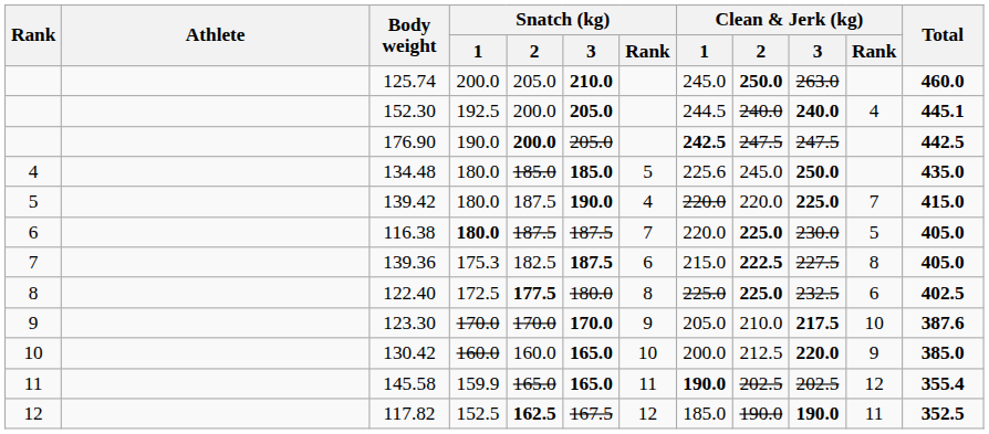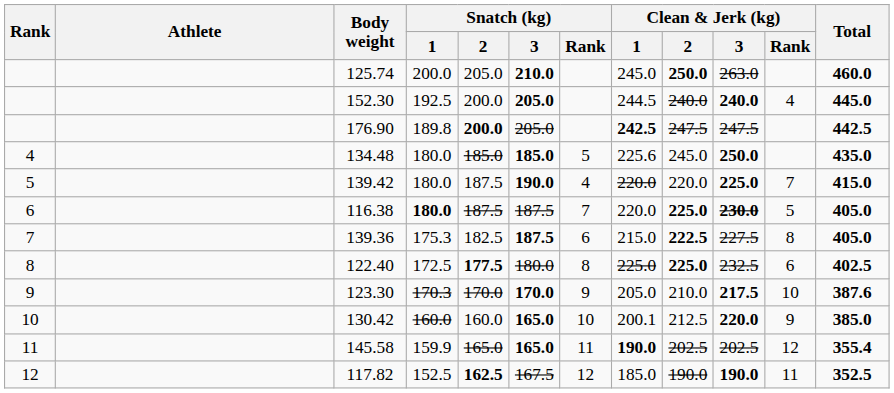 <table class = "wikitable" style="text-align:center;">
 <tr>
 <th rowspan=2 width=40>Rank</th>
 <th rowspan=2 width=250>Athlete</th>
 <th rowspan=2 width=60>Body weight</th>
 <th colspan=4>Snatch (kg)</th>
 <th colspan=4>Clean & Jerk (kg)</th>
 <th rowspan=2 width=60>Total</th>
 </tr>
 <tr>
 <th width=40>1</th>
 <th width=40>2</th>
 <th width=40>3</th>
 <th width=40>Rank</th>
 <th width=40>1</th>
 <th width=40>2</th>
 <th width=40>3</th>
 <th width=40>Rank</th>
 </tr>
 <tr>
 <td></td>
 <td align=left></td>
 <td>125.74</td>
 <td>200.0</td>
 <td>205.0</td>
 <td><strong>210.0</strong></td>
 <td></td>
 <td>245.0</td>
 <td><strong>250.0</strong></td>
 <td><s>263.0 </s></td>
 <td></td>
 <td><strong>460.0</strong></td>
 </tr>
 <tr>
 <td></td>
 <td align=left></td>
 <td>152.30</td>
 <td>192.5</td>
 <td>200.0</td>
 <td><strong>205.0</strong></td>
 <td></td>
 <td>244.5</td>
 <td><s>240.0 </s></td>
 <td><strong>240.0</strong></td>
 <td>4</td>
-<td><strong>445.1</strong></td>
+<td><strong>445.0</strong></td>
 </tr>
 <tr>
 <td></td>
 <td align=left></td>
 <td>176.90</td>
-<td>190.0</td>
+<td>189.8</td>
 <td><strong>200.0</strong></td>
 <td><s>205.0 </s></td>
 <td></td>
 <td><strong>242.5</strong></td>
 <td><s>247.5 </s></td>
 <td><s>247.5 </s></td>
 <td></td>
 <td><strong>442.5</strong></td>
 </tr>
 <tr>
 <td>4</td>
 <td align=left></td>
 <td>134.48</td>
 <td>180.0</td>
 <td><s>185.0 </s></td>
 <td><strong>185.0</strong></td>
 <td>5</td>
 <td>225.6</td>
 <td>245.0</td>
 <td><strong>250.0</strong></td>
 <td></td>
 <td><strong>435.0</strong></td>
 </tr>
 <tr>
 <td>5</td>
 <td align=left></td>
 <td>139.42</td>
 <td>180.0</td>
 <td>187.5</td>
 <td><strong>190.0</strong></td>
 <td>4</td>
 <td><s>220.0 </s></td>
 <td>220.0</td>
 <td><strong>225.0</strong></td>
 <td>7</td>
 <td><strong>415.0</strong></td>
 </tr>
 <tr>
 <td>6</td>
 <td align=left></td>
 <td>116.38</td>
 <td><strong>180.0</strong></td>
 <td><s>187.5 </s></td>
 <td><s>187.5 </s></td>
 <td>7</td>
 <td>220.0</td>
 <td><strong>225.0</strong></td>
-<td><s>230.0 </s></td>
+<td><strong><s>230.0 </s></strong></td>
 <td>5</td>
 <td><strong>405.0</strong></td>
 </tr>
 <tr>
 <td>7</td>
 <td align=left></td>
 <td>139.36</td>
 <td>175.3</td>
 <td>182.5</td>
 <td><strong>187.5</strong></td>
 <td>6</td>
 <td>215.0</td>
 <td><strong>222.5</strong></td>
 <td><s>227.5 </s></td>
 <td>8</td>
 <td><strong>405.0</strong></td>
 </tr>
 <tr>
 <td>8</td>
 <td align=left></td>
 <td>122.40</td>
 <td>172.5</td>
 <td><strong>177.5</strong></td>
 <td><s>180.0 </s></td>
 <td>8</td>
 <td><s>225.0 </s></td>
 <td><strong>225.0</strong></td>
 <td><s>232.5 </s></td>
 <td>6</td>
 <td><strong>402.5</strong></td>
 </tr>
 <tr>
 <td>9</td>
 <td align=left></td>
 <td>123.30</td>
-<td><s>170.0 </s></td>
+<td><s>170.3 </s></td>
 <td><s>170.0 </s></td>
 <td><strong>170.0</strong></td>
 <td>9</td>
 <td>205.0</td>
 <td>210.0</td>
 <td><strong>217.5</strong></td>
 <td>10</td>
 <td><strong>387.6</strong></td>
 </tr>
 <tr>
 <td>10</td>
 <td align=left></td>
 <td>130.42</td>
 <td><s>160.0 </s></td>
 <td>160.0</td>
 <td><strong>165.0</strong></td>
 <td>10</td>
-<td>200.0</td>
+<td>200.1</td>
 <td>212.5</td>
 <td><strong>220.0</strong></td>
 <td>9</td>
 <td><strong>385.0</strong></td>
 </tr>
 <tr>
 <td>11</td>
 <td align=left></td>
 <td>145.58</td>
 <td>159.9</td>
 <td><s>165.0 </s></td>
 <td><strong>165.0</strong></td>
 <td>11</td>
 <td><strong>190.0</strong></td>
 <td><s>202.5 </s></td>
 <td><s>202.5 </s></td>
 <td>12</td>
 <td><strong>355.4</strong></td>
 </tr>
 <tr>
 <td>12</td>
 <td align=left></td>
 <td>117.82</td>
 <td>152.5</td>
 <td><strong>162.5</strong></td>
 <td><s>167.5 </s></td>
 <td>12</td>
 <td>185.0</td>
 <td><s>190.0 </s></td>
 <td><strong>190.0</strong></td>
 <td>11</td>
 <td><strong>352.5</strong></td>
 </tr>
 </table>
